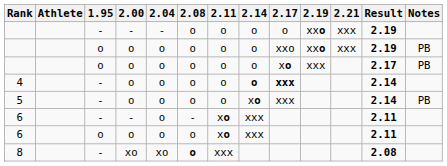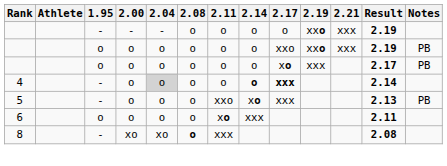 <table class="wikitable sortable" style="text-align:center">
 <tr>
 <th>Rank</th>
 <th>Athlete</th>
 <th>1.95</th>
 <th>2.00</th>
 <th>2.04</th>
 <th>2.08</th>
 <th>2.11</th>
 <th>2.14</th>
 <th>2.17</th>
 <th>2.19</th>
 <th>2.21</th>
 <th>Result</th>
 <th>Notes</th>
 </tr>
 <tr>
 <td></td>
 <td align=left></td>
 <td>-</td>
 <td>-</td>
 <td>-</td>
 <td>o</td>
 <td>o</td>
 <td>o</td>
 <td>o</td>
 <td>xx<strong>o</strong></td>
 <td>xxx</td>
 <td><strong>2.19</strong></td>
 <td></td>
 </tr>
 <tr>
 <td></td>
 <td align=left></td>
 <td>o</td>
 <td>o</td>
 <td>o</td>
 <td>o</td>
 <td>o</td>
 <td>o</td>
 <td>xxo</td>
 <td>xx<strong>o</strong></td>
 <td>xxx</td>
 <td><strong>2.19</strong></td>
 <td>PB</td>
 </tr>
 <tr>
 <td></td>
 <td align=left></td>
 <td>o</td>
 <td>o</td>
 <td>o</td>
 <td>o</td>
 <td>o</td>
 <td>o</td>
 <td>x<strong>o</strong></td>
 <td>xxx</td>
 <td></td>
 <td><strong>2.17</strong></td>
 <td>PB</td>
 </tr>
 <tr>
 <td>4</td>
 <td align=left></td>
 <td>-</td>
 <td>o</td>
-<td>o</td>
+<td style="background: lightgrey;">o</td>
 <td>o</td>
 <td>o</td>
 <td><strong>o</strong></td>
 <td><strong>xxx</strong></td>
 <td></td>
 <td></td>
 <td><strong>2.14</strong></td>
 <td></td>
 </tr>
 <tr>
 <td>5</td>
 <td align=left></td>
 <td>-</td>
 <td>o</td>
 <td>o</td>
 <td>o</td>
-<td>o</td>
+<td>xxo</td>
 <td>x<strong>o</strong></td>
 <td>xxx</td>
 <td></td>
 <td></td>
-<td><strong>2.14</strong></td>
+<td><strong>2.13</strong></td>
 <td>PB</td>
-</tr>
-<tr>
-<td>6</td>
-<td align=left></td>
-<td>-</td>
-<td>-</td>
-<td>o</td>
-<td>-</td>
-<td>x<strong>o</strong></td>
-<td>xxx</td>
-<td></td>
-<td></td>
-<td></td>
-<td><strong>2.11</strong></td>
-<td></td>
 </tr>
 <tr>
 <td>6</td>
 <td align=left></td>
 <td>o</td>
 <td>o</td>
 <td>o</td>
 <td>o</td>
 <td>x<strong>o</strong></td>
 <td>xxx</td>
 <td></td>
 <td></td>
 <td></td>
 <td><strong>2.11</strong></td>
 <td></td>
 </tr>
 <tr>
 <td>8</td>
 <td align=left></td>
 <td>-</td>
 <td>xo</td>
 <td>xo</td>
 <td><strong>o</strong></td>
 <td>xxx</td>
 <td></td>
 <td></td>
 <td></td>
 <td></td>
 <td><strong>2.08</strong></td>
 <td></td>
 </tr>
 </table>
